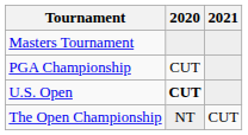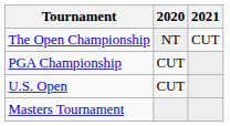 <table class="wikitable" style="font-size:95%;text-align:center;">
 <tr>
 <th>Tournament</th>
 <th>2020</th>
 <th>2021</th>
 </tr>
 <tr>
-<td align=left><a href='#'>Masters Tournament</a></td>
-<td style="background:#eeeeee;"></td>
-<td style="background:#eeeeee;"></td>
+<td align=left><a href='#'>The Open Championship</a></td>
+<td style="background:#eeeeee;">NT</td>
+<td>CUT</td>
 </tr>
 <tr>
 <td align=left><a href='#'>PGA Championship</a></td>
 <td>CUT</td>
 <td style="background:#eeeeee;"></td>
 </tr>
 <tr>
 <td align=left><a href='#'>U.S. Open</a></td>
-<td><strong>CUT</strong></td>
+<td>CUT</td>
 <td style="background:#eeeeee;"></td>
 </tr>
 <tr>
-<td align=left><a href='#'>The Open Championship</a></td>
-<td style="background:#eeeeee;">NT</td>
-<td>CUT</td>
+<td align=left><a href='#'>Masters Tournament</a></td>
+<td style="background:#eeeeee;"></td>
+<td style="background:#eeeeee;"></td>
 </tr>
 </table>
